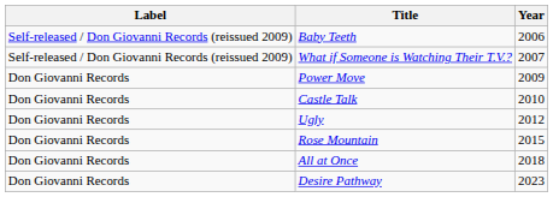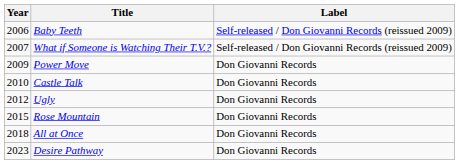 <table class="wikitable">
 <tr>
+<th>Year</th>
+<th>Title</th>
 <th>Label</th>
-<th>Title</th>
-<th>Year</th>
 </tr>
 <tr>
+<td>2006</td>
+<td><em><a href='#'>Baby Teeth</a></em></td>
 <td><a href='#'>Self-released</a> / <a href='#'>Don Giovanni Records</a> (reissued 2009)</td>
-<td><em><a href='#'>Baby Teeth</a></em></td>
-<td>2006</td>
 </tr>
 <tr>
+<td>2007</td>
+<td><em><a href='#'>What if Someone is Watching Their T.V.?</a></em></td>
 <td>Self-released / Don Giovanni Records (reissued 2009)</td>
-<td><em><a href='#'>What if Someone is Watching Their T.V.?</a></em></td>
-<td>2007</td>
 </tr>
 <tr>
+<td>2009</td>
+<td><em><a href='#'>Power Move</a></em></td>
 <td>Don Giovanni Records</td>
-<td><em><a href='#'>Power Move</a></em></td>
-<td>2009</td>
 </tr>
 <tr>
+<td>2010</td>
+<td><em><a href='#'>Castle Talk</a></em></td>
 <td>Don Giovanni Records</td>
-<td><em><a href='#'>Castle Talk</a></em></td>
-<td>2010</td>
 </tr>
 <tr>
+<td>2012</td>
+<td><em><a href='#'>Ugly</a></em></td>
 <td>Don Giovanni Records</td>
-<td><em><a href='#'>Ugly</a></em></td>
-<td>2012</td>
 </tr>
 <tr>
+<td>2015</td>
+<td><em><a href='#'>Rose Mountain</a></em></td>
 <td>Don Giovanni Records</td>
-<td><em><a href='#'>Rose Mountain</a></em></td>
-<td>2015</td>
 </tr>
 <tr>
+<td>2018</td>
+<td><em><a href='#'>All at Once</a></em></td>
 <td>Don Giovanni Records</td>
-<td><em><a href='#'>All at Once</a></em></td>
-<td>2018</td>
 </tr>
 <tr>
+<td>2023</td>
+<td><em><a href='#'>Desire Pathway</a></em></td>
 <td>Don Giovanni Records</td>
-<td><em><a href='#'>Desire Pathway</a></em></td>
-<td>2023</td>
 </tr>
 </table>
